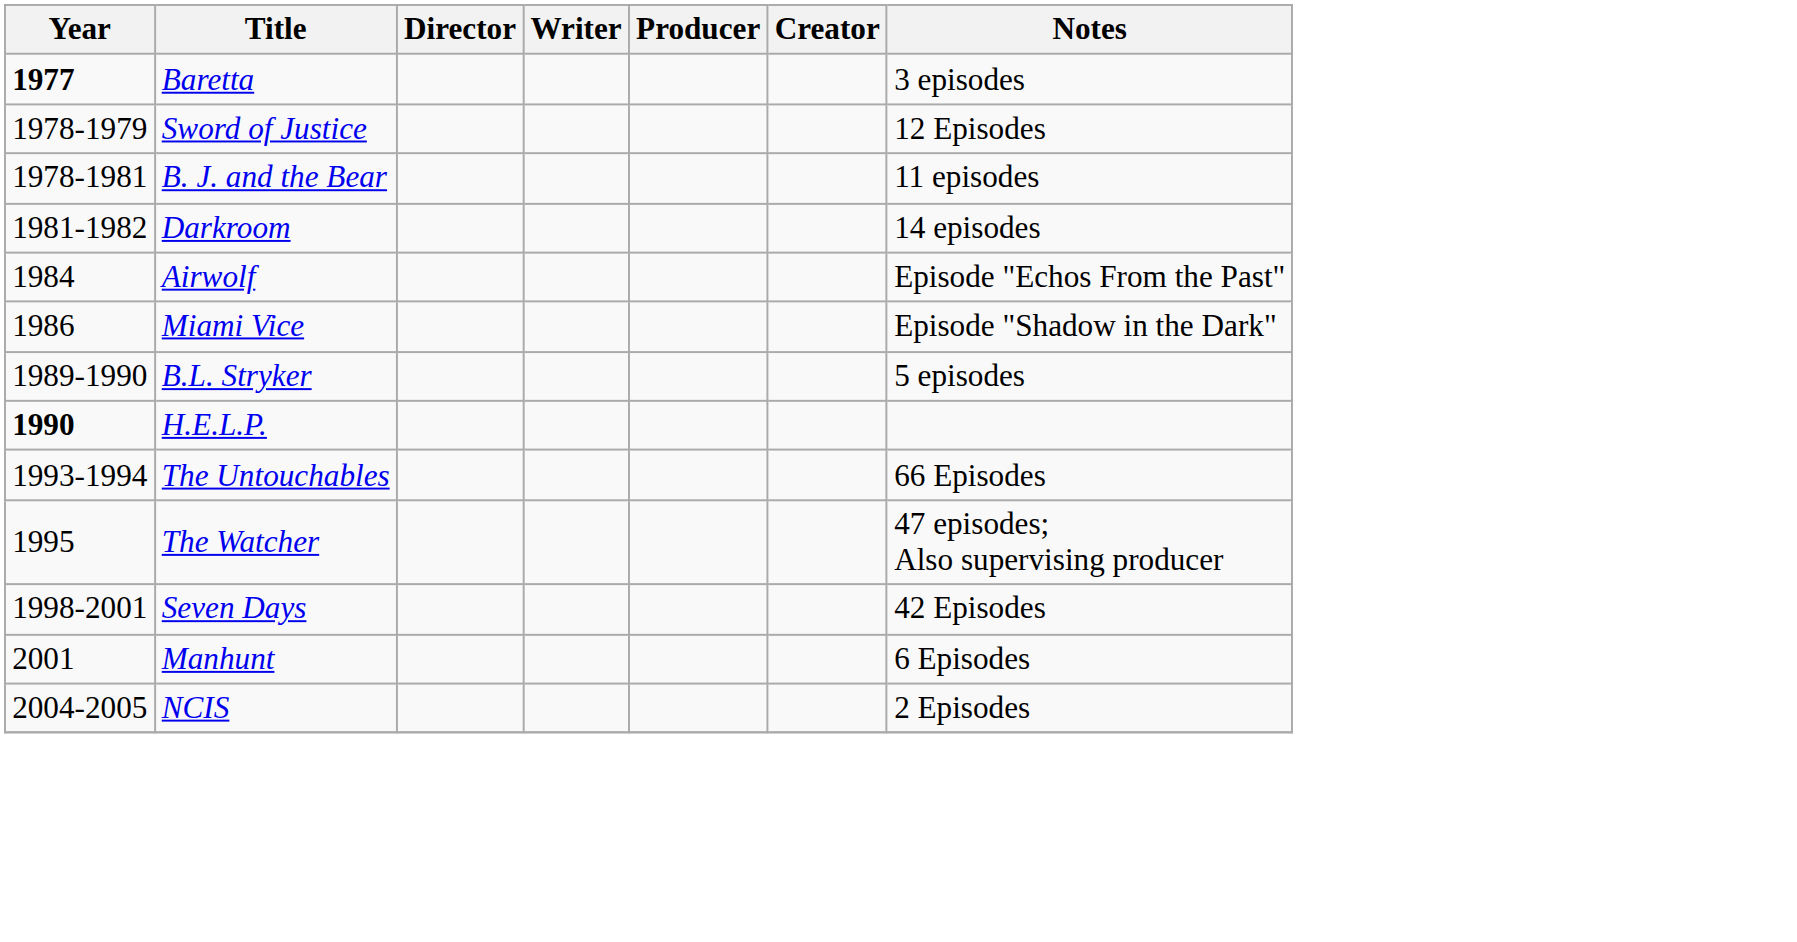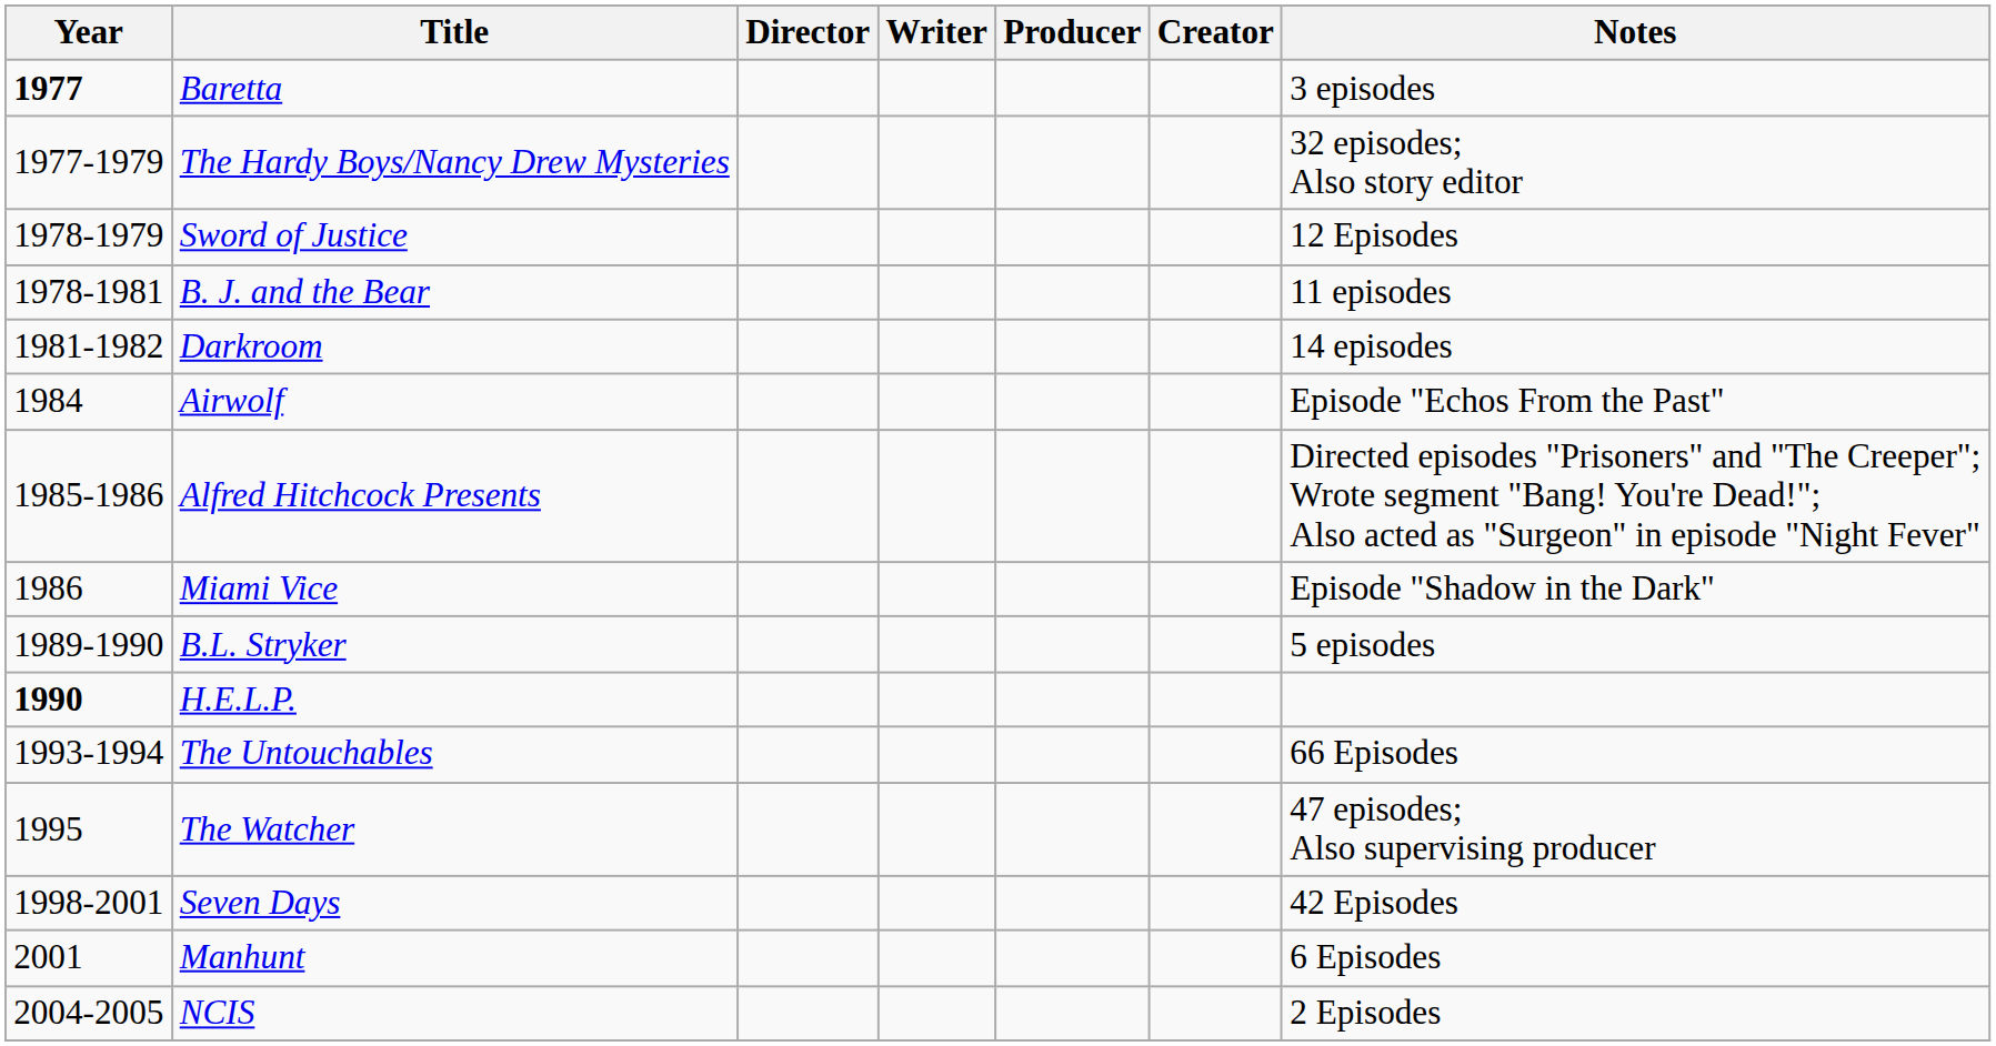 <table class="wikitable">
 <tr>
 <th>Year</th>
 <th>Title</th>
 <th>Director</th>
 <th>Writer</th>
 <th>Producer</th>
 <th>Creator</th>
 <th>Notes</th>
 </tr>
 <tr>
 <td><strong>1977</strong></td>
 <td><em><a href='#'>Baretta</a></em></td>
 <td></td>
 <td></td>
 <td></td>
 <td></td>
 <td>3 episodes</td>
+</tr>
+<tr>
+<td>1977-1979</td>
+<td><em><a href='#'>The Hardy Boys/Nancy Drew Mysteries</a></em></td>
+<td></td>
+<td></td>
+<td></td>
+<td></td>
+<td>32 episodes;<br> Also story editor</td>
 </tr>
 <tr>
 <td>1978-1979</td>
 <td><em><a href='#'>Sword of Justice</a></em></td>
 <td></td>
 <td></td>
 <td></td>
 <td></td>
 <td>12 Episodes</td>
 </tr>
 <tr>
 <td>1978-1981</td>
 <td><em><a href='#'>B. J. and the Bear</a></em></td>
 <td></td>
 <td></td>
 <td></td>
 <td></td>
 <td>11 episodes</td>
 </tr>
 <tr>
 <td>1981-1982</td>
 <td><em><a href='#'>Darkroom</a></em></td>
 <td></td>
 <td></td>
 <td></td>
 <td></td>
 <td>14 episodes</td>
 </tr>
 <tr>
 <td>1984</td>
 <td><em><a href='#'>Airwolf</a></em></td>
 <td></td>
 <td></td>
 <td></td>
 <td></td>
 <td>Episode "Echos From the Past"</td>
+</tr>
+<tr>
+<td>1985-1986</td>
+<td><em><a href='#'>Alfred Hitchcock Presents</a></em></td>
+<td></td>
+<td></td>
+<td></td>
+<td></td>
+<td>Directed episodes "Prisoners" and "The Creeper";<br>Wrote segment "Bang! You're Dead!";<br>Also acted as "Surgeon" in episode "Night Fever"</td>
 </tr>
 <tr>
 <td>1986</td>
 <td><em><a href='#'>Miami Vice</a></em></td>
 <td></td>
 <td></td>
 <td></td>
 <td></td>
 <td>Episode "Shadow in the Dark"</td>
 </tr>
 <tr>
 <td>1989-1990</td>
 <td><em><a href='#'>B.L. Stryker</a></em></td>
 <td></td>
 <td></td>
 <td></td>
 <td></td>
 <td>5 episodes</td>
 </tr>
 <tr>
 <td><strong>1990</strong></td>
 <td><em><a href='#'>H.E.L.P.</a></em></td>
 <td></td>
 <td></td>
 <td></td>
 <td></td>
 <td></td>
 </tr>
 <tr>
 <td>1993-1994</td>
 <td><em><a href='#'>The Untouchables</a></em></td>
 <td></td>
 <td></td>
 <td></td>
 <td></td>
 <td>66 Episodes</td>
 </tr>
 <tr>
 <td>1995</td>
 <td><em><a href='#'>The Watcher</a></em></td>
 <td></td>
 <td></td>
 <td></td>
 <td></td>
 <td>47 episodes;<br>Also supervising producer</td>
 </tr>
 <tr>
 <td>1998-2001</td>
 <td><em><a href='#'>Seven Days</a></em></td>
 <td></td>
 <td></td>
 <td></td>
 <td></td>
 <td>42 Episodes</td>
 </tr>
 <tr>
 <td>2001</td>
 <td><em><a href='#'>Manhunt</a></em></td>
 <td></td>
 <td></td>
 <td></td>
 <td></td>
 <td>6 Episodes</td>
 </tr>
 <tr>
 <td>2004-2005</td>
 <td><em><a href='#'>NCIS</a></em></td>
 <td></td>
 <td></td>
 <td></td>
 <td></td>
 <td>2 Episodes</td>
 </tr>
 <tr>
 </tr>
 </table>
